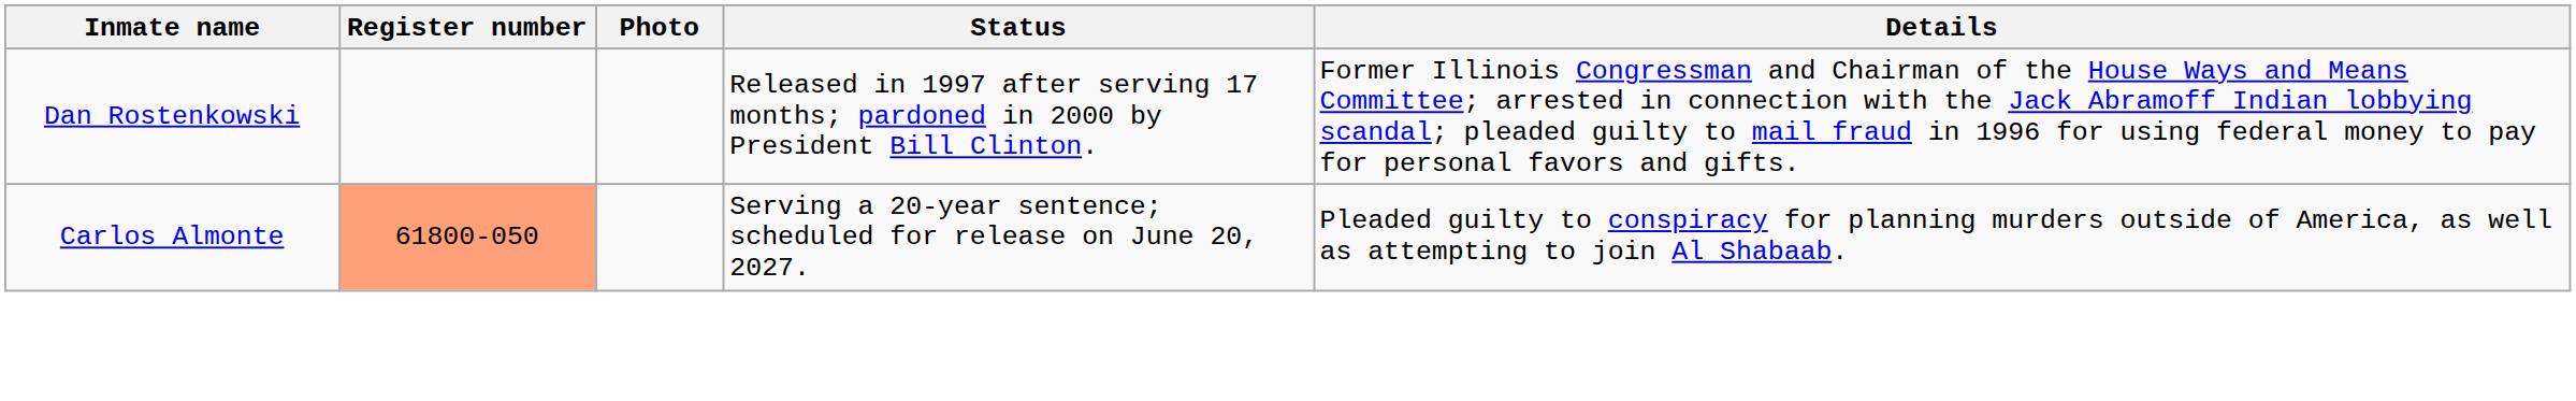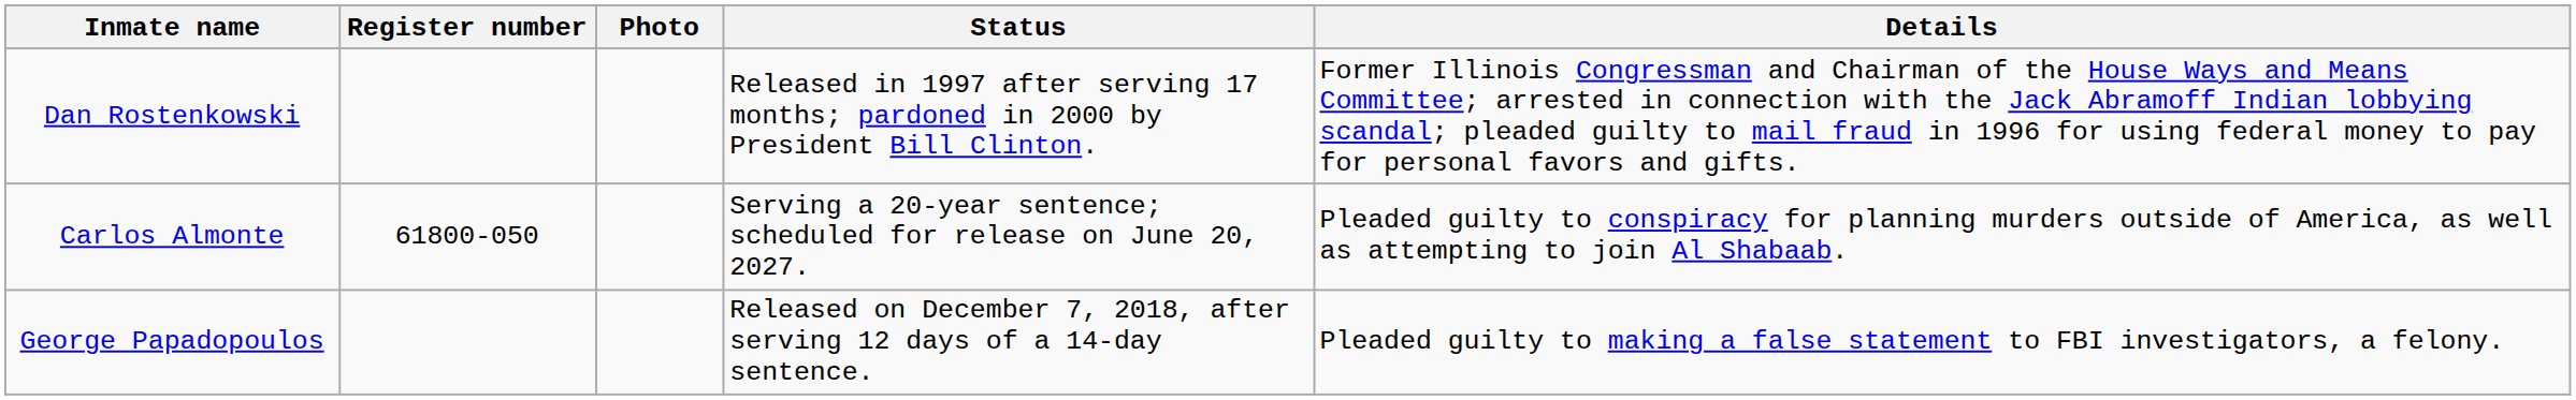 <table class="wikitable sortable">
 <tr>
 <th width=13%>Inmate name</th>
 <th width=10%>Register number</th>
 <th width=5%>Photo</th>
 <th width=23%>Status</th>
 <th width=54%>Details</th>
 </tr>
 <tr>
 <td align="center"><a href='#'>Dan Rostenkowski</a></td>
 <td align="center"></td>
 <td align="center"></td>
 <td>Released in 1997 after serving 17 months; <a href='#'>pardoned</a> in 2000 by President <a href='#'>Bill Clinton</a>.</td>
 <td>Former Illinois <a href='#'>Congressman</a> and Chairman of the <a href='#'>House Ways and Means Committee</a>; arrested in connection with the <a href='#'>Jack Abramoff Indian lobbying scandal</a>; pleaded guilty to <a href='#'>mail fraud</a> in 1996 for using federal money to pay for personal favors and gifts.</td>
 </tr>
 <tr>
 <td align="center"><a href='#'>Carlos Almonte</a></td>
-<td align="center" style="background: lightsalmon;">61800-050</td>
+<td align="center">61800-050</td>
 <td align="center"></td>
 <td>Serving a 20-year sentence; scheduled for release on June 20, 2027.</td>
 <td>Pleaded guilty to <a href='#'>conspiracy</a> for planning murders outside of America, as well as attempting to join <a href='#'>Al Shabaab</a>.</td>
 </tr>
+<tr>
+<td align="center"><a href='#'>George Papadopoulos</a></td>
+<td align="center"></td>
+<td></td>
+<td>Released on December 7, 2018, after serving 12 days of a 14-day sentence.</td>
+<td>Pleaded guilty to <a href='#'>making a false statement</a> to FBI investigators, a felony.</td>
+</tr>
 </table>
